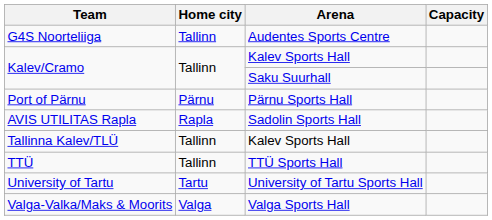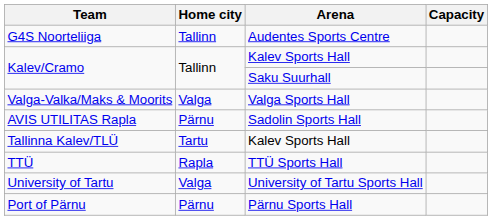 <table class="wikitable sortable">
 <tr>
 <th>Team</th>
 <th>Home city</th>
 <th>Arena</th>
 <th>Capacity</th>
 </tr>
 <tr>
 <td><a href='#'>G4S Noorteliiga</a></td>
 <td><a href='#'>Tallinn</a></td>
 <td><a href='#'>Audentes Sports Centre</a></td>
 <td align="center"></td>
 </tr>
 <tr>
 <td rowspan=2><a href='#'>Kalev/Cramo</a></td>
 <td rowspan=2>Tallinn</td>
 <td><a href='#'>Kalev Sports Hall</a></td>
 <td align="center"></td>
 </tr>
 <tr>
 <td><a href='#'>Saku Suurhall</a></td>
 <td align="center"></td>
 </tr>
 <tr>
+<td><a href='#'>Valga-Valka/Maks & Moorits</a></td>
+<td><a href='#'>Valga</a></td>
+<td><a href='#'>Valga Sports Hall</a></td>
+<td align="center"></td>
+</tr>
+<tr>
+<td><a href='#'>AVIS UTILITAS Rapla</a></td>
+<td><a href='#'>Pärnu</a></td>
+<td><a href='#'>Sadolin Sports Hall</a></td>
+<td align="center"></td>
+</tr>
+<tr>
+<td><a href='#'>Tallinna Kalev/TLÜ</a></td>
+<td><a href='#'>Tartu</a></td>
+<td>Kalev Sports Hall</td>
+<td align="center"></td>
+</tr>
+<tr>
+<td><a href='#'>TTÜ</a></td>
+<td><a href='#'>Rapla</a></td>
+<td><a href='#'>TTÜ Sports Hall</a></td>
+<td align="center"></td>
+</tr>
+<tr>
+<td><a href='#'>University of Tartu</a></td>
+<td><a href='#'>Valga</a></td>
+<td><a href='#'>University of Tartu Sports Hall</a></td>
+<td align="center"></td>
+</tr>
+<tr>
 <td><a href='#'>Port of Pärnu</a></td>
 <td><a href='#'>Pärnu</a></td>
 <td><a href='#'>Pärnu Sports Hall</a></td>
 <td align="center"></td>
 </tr>
-<tr>
-<td><a href='#'>AVIS UTILITAS Rapla</a></td>
-<td><a href='#'>Rapla</a></td>
-<td><a href='#'>Sadolin Sports Hall</a></td>
-<td align="center"></td>
-</tr>
-<tr>
-<td><a href='#'>Tallinna Kalev/TLÜ</a></td>
-<td>Tallinn</td>
-<td>Kalev Sports Hall</td>
-<td align="center"></td>
-</tr>
-<tr>
-<td><a href='#'>TTÜ</a></td>
-<td>Tallinn</td>
-<td><a href='#'>TTÜ Sports Hall</a></td>
-<td align="center"></td>
-</tr>
-<tr>
-<td><a href='#'>University of Tartu</a></td>
-<td><a href='#'>Tartu</a></td>
-<td><a href='#'>University of Tartu Sports Hall</a></td>
-<td align="center"></td>
-</tr>
-<tr>
-<td><a href='#'>Valga-Valka/Maks & Moorits</a></td>
-<td><a href='#'>Valga</a></td>
-<td><a href='#'>Valga Sports Hall</a></td>
-<td align="center"></td>
-</tr>
 </table>
